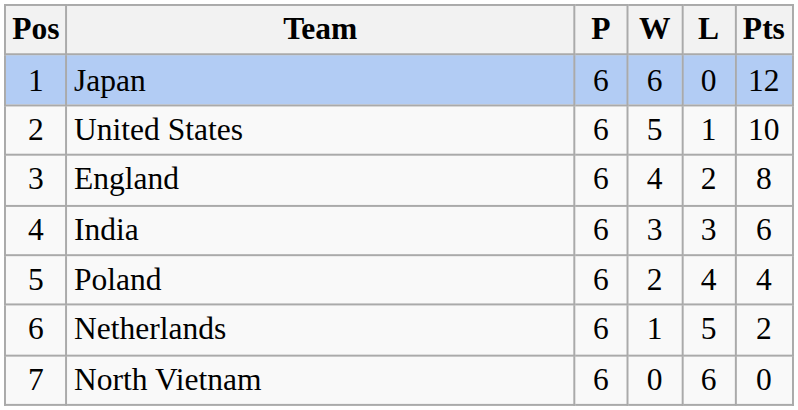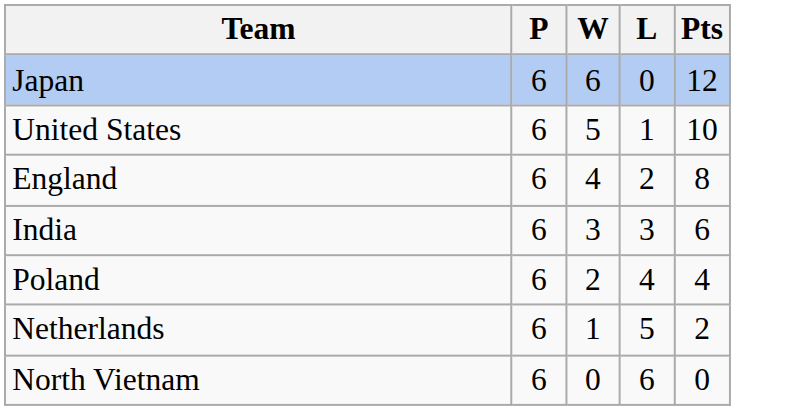 <table class="wikitable" style="font-size: 100%">
 <tr>
-<th width=15>Pos</th>
 <th width=250>Team</th>
 <th width=20>P</th>
 <th width=20>W</th>
 <th width=20>L</th>
 <th width=20>Pts</th>
 </tr>
 <tr align=center style="background: #b2ccf4;">
-<td>1</td>
 <td align="left"> Japan</td>
 <td>6</td>
 <td>6</td>
 <td>0</td>
 <td>12</td>
 </tr>
 <tr align=center>
-<td>2</td>
 <td align="left"> United States</td>
 <td>6</td>
 <td>5</td>
 <td>1</td>
 <td>10</td>
 </tr>
 <tr align=center>
-<td>3</td>
 <td align="left"> England</td>
 <td>6</td>
 <td>4</td>
 <td>2</td>
 <td>8</td>
 </tr>
 <tr align=center>
-<td>4</td>
 <td align="left"> India</td>
 <td>6</td>
 <td>3</td>
 <td>3</td>
 <td>6</td>
 </tr>
 <tr align=center>
-<td>5</td>
 <td align="left"> Poland</td>
 <td>6</td>
 <td>2</td>
 <td>4</td>
 <td>4</td>
 </tr>
 <tr align=center>
-<td>6</td>
 <td align="left"> Netherlands</td>
 <td>6</td>
 <td>1</td>
 <td>5</td>
 <td>2</td>
 </tr>
 <tr align=center>
-<td>7</td>
 <td align="left"> North Vietnam</td>
 <td>6</td>
 <td>0</td>
 <td>6</td>
 <td>0</td>
 </tr>
 </table>
